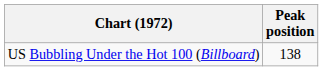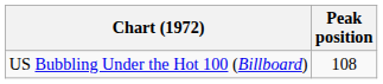 <table class="wikitable">
 <tr>
 <th>Chart (1972)</th>
 <th>Peak<br>position</th>
 </tr>
 <tr>
 <td>US <a href='#'>Bubbling Under the Hot 100</a> (<em><a href='#'>Billboard</a></em>)</td>
-<td style="text-align:center;">138</td>
+<td style="text-align:center;">108</td>
 </tr>
 </table>
